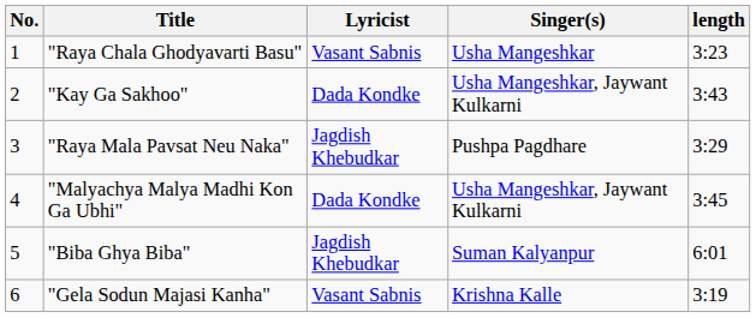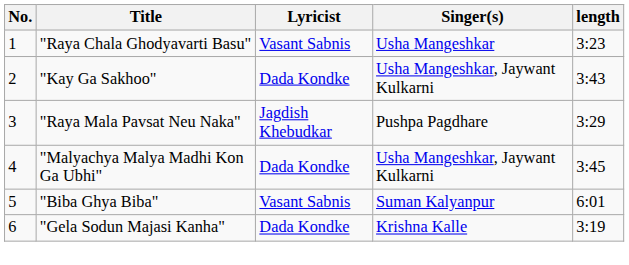 <table class="wikitable">
 <tr>
 <th>No.</th>
 <th>Title</th>
 <th>Lyricist</th>
 <th>Singer(s)</th>
 <th>length</th>
 </tr>
 <tr>
 <td>1</td>
 <td>"Raya Chala Ghodyavarti Basu"</td>
 <td><a href='#'>Vasant Sabnis</a></td>
 <td><a href='#'>Usha Mangeshkar</a></td>
 <td>3:23</td>
 </tr>
 <tr>
 <td>2</td>
 <td>"Kay Ga Sakhoo"</td>
 <td><a href='#'>Dada Kondke</a></td>
 <td><a href='#'>Usha Mangeshkar</a>, Jaywant Kulkarni</td>
 <td>3:43</td>
 </tr>
 <tr>
 <td>3</td>
 <td>"Raya Mala Pavsat Neu Naka"</td>
 <td><a href='#'>Jagdish Khebudkar</a></td>
 <td>Pushpa Pagdhare</td>
 <td>3:29</td>
 </tr>
 <tr>
 <td>4</td>
 <td>"Malyachya Malya Madhi Kon Ga Ubhi"</td>
 <td><a href='#'>Dada Kondke</a></td>
 <td><a href='#'>Usha Mangeshkar</a>, Jaywant Kulkarni</td>
 <td>3:45</td>
 </tr>
 <tr>
 <td>5</td>
 <td>"Biba Ghya Biba"</td>
-<td><a href='#'>Jagdish Khebudkar</a></td>
+<td><a href='#'>Vasant Sabnis</a></td>
 <td><a href='#'>Suman Kalyanpur</a></td>
 <td>6:01</td>
 </tr>
 <tr>
 <td>6</td>
 <td>"Gela Sodun Majasi Kanha"</td>
-<td><a href='#'>Vasant Sabnis</a></td>
+<td><a href='#'>Dada Kondke</a></td>
 <td><a href='#'>Krishna Kalle</a></td>
 <td>3:19</td>
 </tr>
 </table>
